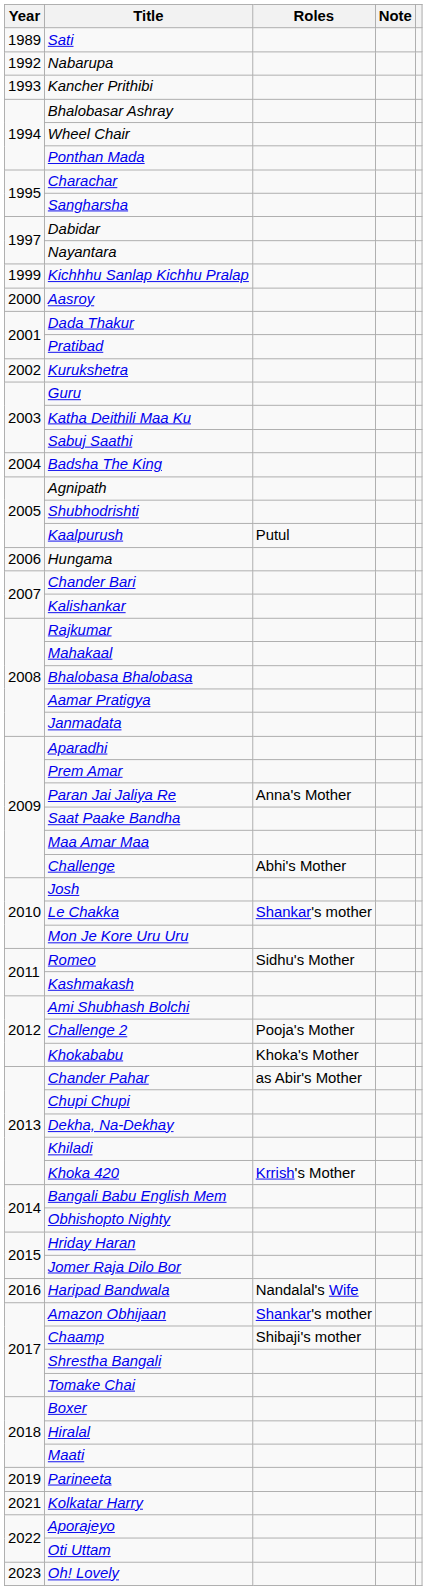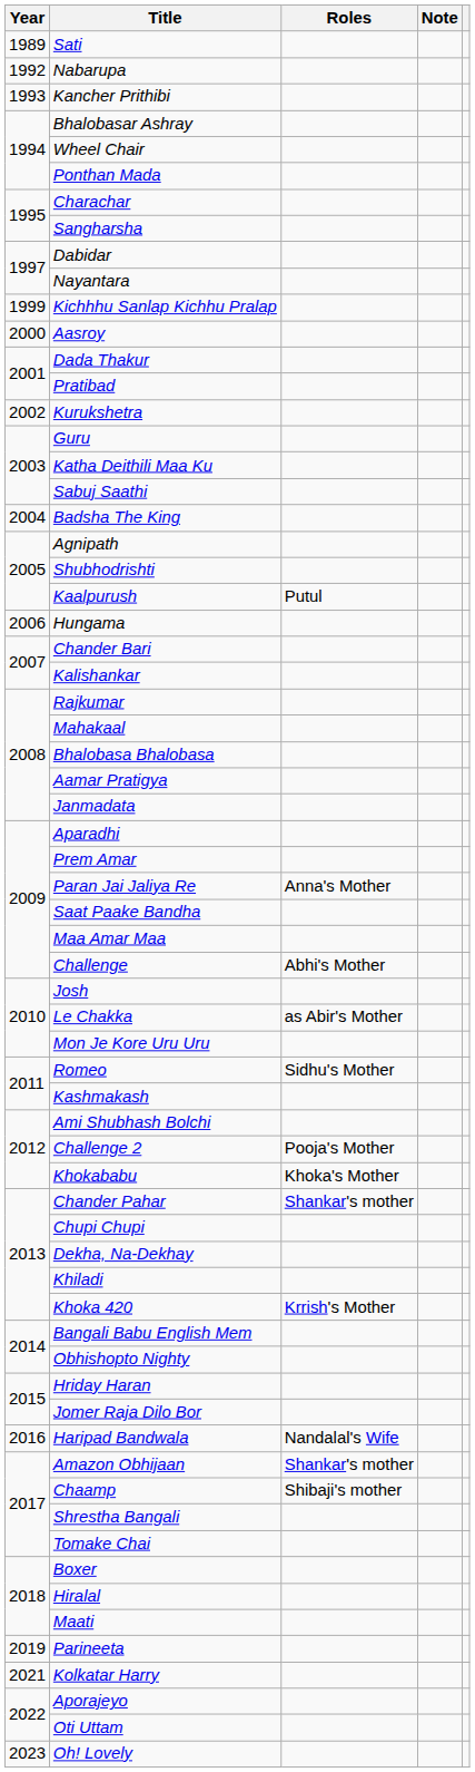 <table class="wikitable sortable">
 <tr>
 <th>Year</th>
 <th>Title</th>
 <th>Roles</th>
 <th>Note</th>
 <th></th>
 </tr>
 <tr>
 <td>1989</td>
 <td><em><a href='#'>Sati</a></em></td>
 <td></td>
 <td></td>
 <td></td>
 </tr>
 <tr>
 <td>1992</td>
 <td><em>Nabarupa</em></td>
 <td></td>
 <td></td>
 <td></td>
 </tr>
 <tr>
 <td>1993</td>
 <td><em>Kancher Prithibi</em></td>
 <td></td>
 <td></td>
 <td></td>
 </tr>
 <tr>
 <td rowspan="3">1994</td>
 <td><em>Bhalobasar Ashray</em></td>
 <td></td>
 <td></td>
 <td></td>
 </tr>
 <tr>
 <td><em>Wheel Chair</em></td>
 <td></td>
 <td></td>
 <td></td>
 </tr>
 <tr>
 <td><em><a href='#'>Ponthan Mada</a></em></td>
 <td></td>
 <td></td>
 <td></td>
 </tr>
 <tr>
 <td rowspan="2">1995</td>
 <td><em><a href='#'>Charachar</a></em></td>
 <td></td>
 <td></td>
 <td></td>
 </tr>
 <tr>
 <td><em><a href='#'>Sangharsha</a></em></td>
 <td></td>
 <td></td>
 <td></td>
 </tr>
 <tr>
 <td rowspan="2">1997</td>
 <td><em>Dabidar</em></td>
 <td></td>
 <td></td>
 <td></td>
 </tr>
 <tr>
 <td><em>Nayantara</em></td>
 <td></td>
 <td></td>
 <td></td>
 </tr>
 <tr>
 <td>1999</td>
 <td><em><a href='#'>Kichhhu Sanlap Kichhu Pralap</a></em></td>
 <td></td>
 <td></td>
 <td></td>
 </tr>
 <tr>
 <td>2000</td>
 <td><em><a href='#'>Aasroy</a></em></td>
 <td></td>
 <td></td>
 <td></td>
 </tr>
 <tr>
 <td rowspan="2">2001</td>
 <td><em><a href='#'>Dada Thakur</a></em></td>
 <td></td>
 <td></td>
 <td></td>
 </tr>
 <tr>
 <td><em><a href='#'>Pratibad</a></em></td>
 <td></td>
 <td></td>
 <td></td>
 </tr>
 <tr>
 <td>2002</td>
 <td><em><a href='#'>Kurukshetra</a></em></td>
 <td></td>
 <td></td>
 <td></td>
 </tr>
 <tr>
 <td rowspan="3">2003</td>
 <td><em><a href='#'>Guru</a></em></td>
 <td></td>
 <td></td>
 <td></td>
 </tr>
 <tr>
 <td><em><a href='#'>Katha Deithili Maa Ku</a></em></td>
 <td></td>
 <td></td>
 <td></td>
 </tr>
 <tr>
 <td><em><a href='#'>Sabuj Saathi</a></em></td>
 <td></td>
 <td></td>
 <td></td>
 </tr>
 <tr>
 <td>2004</td>
 <td><em><a href='#'>Badsha The King</a></em></td>
 <td></td>
 <td></td>
 <td></td>
 </tr>
 <tr>
 <td rowspan="3">2005</td>
 <td><em>Agnipath</em></td>
 <td></td>
 <td></td>
 <td></td>
 </tr>
 <tr>
 <td><em><a href='#'>Shubhodrishti</a></em></td>
 <td></td>
 <td></td>
 <td></td>
 </tr>
 <tr>
 <td><em><a href='#'>Kaalpurush</a></em></td>
 <td>Putul</td>
 <td></td>
 <td></td>
 </tr>
 <tr>
 <td>2006</td>
 <td><em>Hungama</em></td>
 <td></td>
 <td></td>
 <td></td>
 </tr>
 <tr>
 <td rowspan="2">2007</td>
 <td><em><a href='#'>Chander Bari</a></em></td>
 <td></td>
 <td></td>
 <td></td>
 </tr>
 <tr>
 <td><em><a href='#'>Kalishankar</a></em></td>
 <td></td>
 <td></td>
 <td></td>
 </tr>
 <tr>
 <td rowspan="5">2008</td>
 <td><em><a href='#'>Rajkumar</a></em></td>
 <td></td>
 <td></td>
 <td></td>
 </tr>
 <tr>
 <td><em><a href='#'>Mahakaal</a></em></td>
 <td></td>
 <td></td>
 <td></td>
 </tr>
 <tr>
 <td><em><a href='#'>Bhalobasa Bhalobasa</a></em></td>
 <td></td>
 <td></td>
 <td></td>
 </tr>
 <tr>
 <td><em><a href='#'>Aamar Pratigya</a></em></td>
 <td></td>
 <td></td>
 <td></td>
 </tr>
 <tr>
 <td><em><a href='#'>Janmadata</a></em></td>
 <td></td>
 <td></td>
 <td></td>
 </tr>
 <tr>
 <td rowspan="6">2009</td>
 <td><em><a href='#'>Aparadhi</a></em></td>
 <td></td>
 <td></td>
 <td></td>
 </tr>
 <tr>
 <td><em><a href='#'>Prem Amar</a></em></td>
 <td></td>
 <td></td>
 <td></td>
 </tr>
 <tr>
 <td><em><a href='#'>Paran Jai Jaliya Re</a></em></td>
 <td>Anna's Mother</td>
 <td></td>
 <td></td>
 </tr>
 <tr>
 <td><em><a href='#'>Saat Paake Bandha</a></em></td>
 <td></td>
 <td></td>
 <td></td>
 </tr>
 <tr>
 <td><em><a href='#'>Maa Amar Maa</a></em></td>
 <td></td>
 <td></td>
 <td></td>
 </tr>
 <tr>
 <td><em><a href='#'>Challenge</a></em></td>
 <td>Abhi's Mother</td>
 <td></td>
 <td></td>
 </tr>
 <tr>
 <td rowspan="3">2010</td>
 <td><em><a href='#'>Josh</a></em></td>
 <td></td>
 <td></td>
 <td></td>
 </tr>
 <tr>
 <td><em><a href='#'>Le Chakka</a></em></td>
-<td><a href='#'>Shankar</a>'s mother</td>
+<td>as Abir's Mother</td>
 <td></td>
 <td></td>
 </tr>
 <tr>
 <td><em><a href='#'>Mon Je Kore Uru Uru</a></em></td>
 <td></td>
 <td></td>
 <td></td>
 </tr>
 <tr>
 <td rowspan="2">2011</td>
 <td><em><a href='#'>Romeo</a></em></td>
 <td>Sidhu's Mother</td>
 <td></td>
 <td></td>
 </tr>
 <tr>
 <td><em><a href='#'>Kashmakash</a></em></td>
 <td></td>
 <td></td>
 <td></td>
 </tr>
 <tr>
 <td rowspan="3">2012</td>
 <td><em><a href='#'>Ami Shubhash Bolchi</a></em></td>
 <td></td>
 <td></td>
 <td></td>
 </tr>
 <tr>
 <td><em><a href='#'>Challenge 2</a></em></td>
 <td>Pooja's Mother</td>
 <td></td>
 <td></td>
 </tr>
 <tr>
 <td><em><a href='#'>Khokababu</a></em></td>
 <td>Khoka's Mother</td>
 <td></td>
 <td></td>
 </tr>
 <tr>
 <td rowspan="5">2013</td>
 <td><em><a href='#'>Chander Pahar</a></em></td>
-<td>as Abir's Mother</td>
+<td><a href='#'>Shankar</a>'s mother</td>
 <td></td>
 <td></td>
 </tr>
 <tr>
 <td><em><a href='#'>Chupi Chupi</a></em></td>
 <td></td>
 <td></td>
 <td></td>
 </tr>
 <tr>
 <td><em><a href='#'>Dekha, Na-Dekhay</a></em></td>
 <td></td>
 <td></td>
 <td></td>
 </tr>
 <tr>
 <td><em><a href='#'>Khiladi</a></em></td>
 <td></td>
 <td></td>
 <td></td>
 </tr>
 <tr>
 <td><em><a href='#'>Khoka 420</a></em></td>
 <td><a href='#'>Krrish</a>'s Mother</td>
 <td></td>
 <td></td>
 </tr>
 <tr>
 <td rowspan="2">2014</td>
 <td><em><a href='#'>Bangali Babu English Mem</a></em></td>
 <td></td>
 <td></td>
 <td></td>
 </tr>
 <tr>
 <td><em><a href='#'>Obhishopto Nighty</a></em></td>
 <td></td>
 <td></td>
 <td></td>
 </tr>
 <tr>
 <td rowspan="2">2015</td>
 <td><em><a href='#'>Hriday Haran</a></em></td>
 <td></td>
 <td></td>
 <td></td>
 </tr>
 <tr>
 <td><em><a href='#'>Jomer Raja Dilo Bor</a></em></td>
 <td></td>
 <td></td>
 <td></td>
 </tr>
 <tr>
 <td>2016</td>
 <td><em><a href='#'>Haripad Bandwala</a></em></td>
 <td>Nandalal's <a href='#'>Wife</a></td>
 <td></td>
 <td></td>
 </tr>
 <tr>
 <td rowspan="4">2017</td>
 <td><em><a href='#'>Amazon Obhijaan</a></em></td>
 <td><a href='#'>Shankar</a>'s mother</td>
 <td></td>
 <td></td>
 </tr>
 <tr>
 <td><em><a href='#'>Chaamp</a></em></td>
 <td>Shibaji's mother</td>
 <td></td>
 <td></td>
 </tr>
 <tr>
 <td><em><a href='#'>Shrestha Bangali</a></em></td>
 <td></td>
 <td></td>
 <td></td>
 </tr>
 <tr>
 <td><em><a href='#'>Tomake Chai</a></em></td>
 <td></td>
 <td></td>
 <td></td>
 </tr>
 <tr>
 <td rowspan="3">2018</td>
 <td><em><a href='#'>Boxer</a></em></td>
 <td></td>
 <td></td>
 <td></td>
 </tr>
 <tr>
 <td><em><a href='#'>Hiralal</a></em></td>
 <td></td>
 <td></td>
 <td></td>
 </tr>
 <tr>
 <td><em><a href='#'>Maati</a></em></td>
 <td></td>
 <td></td>
 <td></td>
 </tr>
 <tr>
 <td>2019</td>
 <td><em><a href='#'>Parineeta</a></em></td>
 <td></td>
 <td></td>
 <td></td>
 </tr>
 <tr>
 <td>2021</td>
 <td><em><a href='#'>Kolkatar Harry</a></em></td>
 <td></td>
 <td></td>
 <td></td>
 </tr>
 <tr>
 <td rowspan="2">2022</td>
 <td><em><a href='#'>Aporajeyo</a></em></td>
 <td></td>
 <td></td>
 <td></td>
 </tr>
 <tr>
 <td><em><a href='#'>Oti Uttam</a></em></td>
 <td></td>
 <td></td>
 <td></td>
 </tr>
 <tr>
 <td>2023</td>
 <td><em><a href='#'>Oh! Lovely</a></em></td>
 <td></td>
 <td></td>
 <td></td>
 </tr>
 </table>
